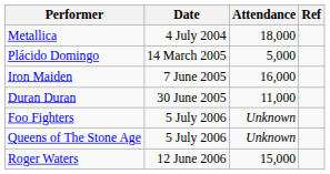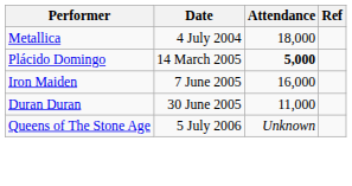 <table class="wikitable">
 <tr>
 <th>Performer</th>
 <th>Date</th>
 <th>Attendance</th>
 <th>Ref</th>
 </tr>
 <tr>
 <td><a href='#'>Metallica</a></td>
 <td style="text-align: right;">4 July 2004</td>
 <td style="text-align: right;">18,000</td>
 <td></td>
 </tr>
 <tr>
 <td><a href='#'>Plácido Domingo</a></td>
 <td style="text-align: right;">14 March 2005</td>
-<td style="text-align: right;">5,000</td>
+<td style="text-align: right;"><strong>5,000</strong></td>
 <td></td>
 </tr>
 <tr>
 <td><a href='#'>Iron Maiden</a></td>
 <td style="text-align: right;">7 June 2005</td>
 <td style="text-align: right;">16,000</td>
 <td></td>
 </tr>
 <tr>
 <td><a href='#'>Duran Duran</a></td>
 <td style="text-align: right;">30 June 2005</td>
 <td style="text-align: right;">11,000</td>
 <td></td>
 </tr>
 <tr>
-<td><a href='#'>Foo Fighters</a></td>
-<td style="text-align: right;">5 July 2006</td>
-<td style="text-align: right;"><em>Unknown</em></td>
-<td></td>
-</tr>
-<tr>
 <td><a href='#'>Queens of The Stone Age</a></td>
 <td style="text-align: right;">5 July 2006</td>
 <td style="text-align: right;"><em>Unknown</em></td>
 <td></td>
 </tr>
-<tr>
-<td><a href='#'>Roger Waters</a></td>
-<td style="text-align: right;">12 June 2006</td>
-<td style="text-align: right;">15,000</td>
-<td></td>
-</tr>
 </table>
